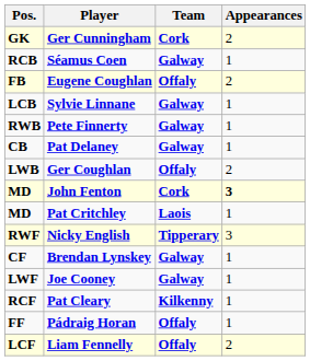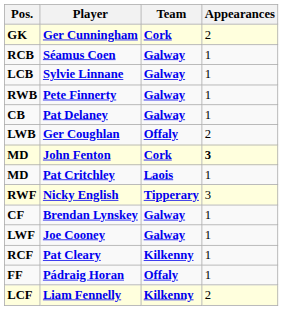 <table class="wikitable">
 <tr>
 <th>Pos.</th>
 <th>Player</th>
 <th>Team</th>
 <th>Appearances</th>
 </tr>
 <tr bgcolor=#FFFFDD>
 <td><strong>GK</strong></td>
 <td> <strong><a href='#'>Ger Cunningham</a></strong></td>
 <td><strong><a href='#'>Cork</a></strong></td>
 <td>2</td>
 </tr>
 <tr>
 <td><strong>RCB</strong></td>
 <td> <strong><a href='#'>Séamus Coen</a></strong></td>
 <td><strong><a href='#'>Galway</a></strong></td>
 <td>1</td>
-</tr>
-<tr bgcolor=#FFFFDD>
-<td><strong>FB</strong></td>
-<td> <strong><a href='#'>Eugene Coughlan</a></strong></td>
-<td><strong><a href='#'>Offaly</a></strong></td>
-<td>2</td>
 </tr>
 <tr>
 <td><strong>LCB</strong></td>
 <td> <strong><a href='#'>Sylvie Linnane</a></strong></td>
 <td><strong><a href='#'>Galway</a></strong></td>
 <td>1</td>
 </tr>
 <tr>
 <td><strong>RWB</strong></td>
 <td> <strong><a href='#'>Pete Finnerty</a></strong></td>
 <td><strong><a href='#'>Galway</a></strong></td>
 <td>1</td>
 </tr>
 <tr>
 <td><strong>CB</strong></td>
 <td> <strong><a href='#'>Pat Delaney</a></strong></td>
 <td><strong><a href='#'>Galway</a></strong></td>
 <td>1</td>
 </tr>
 <tr>
 <td><strong>LWB</strong></td>
 <td> <strong><a href='#'>Ger Coughlan</a></strong></td>
 <td><strong><a href='#'>Offaly</a></strong></td>
 <td>2</td>
 </tr>
 <tr bgcolor=#FFFFDD>
 <td><strong>MD</strong></td>
 <td> <strong><a href='#'>John Fenton</a></strong></td>
 <td><strong><a href='#'>Cork</a></strong></td>
 <td><strong>3</strong></td>
 </tr>
 <tr>
 <td><strong>MD</strong></td>
 <td> <strong><a href='#'>Pat Critchley</a></strong></td>
 <td><strong><a href='#'>Laois</a></strong></td>
 <td>1</td>
 </tr>
 <tr bgcolor=#FFFFDD>
 <td><strong>RWF</strong></td>
 <td> <strong><a href='#'>Nicky English</a></strong></td>
 <td><strong><a href='#'>Tipperary</a></strong></td>
 <td>3</td>
 </tr>
 <tr>
 <td><strong>CF</strong></td>
 <td> <strong><a href='#'>Brendan Lynskey</a></strong></td>
 <td><strong><a href='#'>Galway</a></strong></td>
 <td>1</td>
 </tr>
 <tr>
 <td><strong>LWF</strong></td>
 <td> <strong><a href='#'>Joe Cooney</a></strong></td>
 <td><strong><a href='#'>Galway</a></strong></td>
 <td>1</td>
 </tr>
 <tr>
 <td><strong>RCF</strong></td>
 <td> <strong><a href='#'>Pat Cleary</a></strong></td>
 <td><strong><a href='#'>Kilkenny</a></strong></td>
 <td>1</td>
 </tr>
 <tr>
 <td><strong>FF</strong></td>
 <td> <strong><a href='#'>Pádraig Horan</a></strong></td>
 <td><strong><a href='#'>Offaly</a></strong></td>
 <td>1</td>
 </tr>
 <tr bgcolor=#FFFFDD>
 <td><strong>LCF</strong></td>
 <td> <strong><a href='#'>Liam Fennelly</a></strong></td>
-<td><strong><a href='#'>Offaly</a></strong></td>
+<td><strong><a href='#'>Kilkenny</a></strong></td>
 <td>2</td>
 </tr>
 </table>
